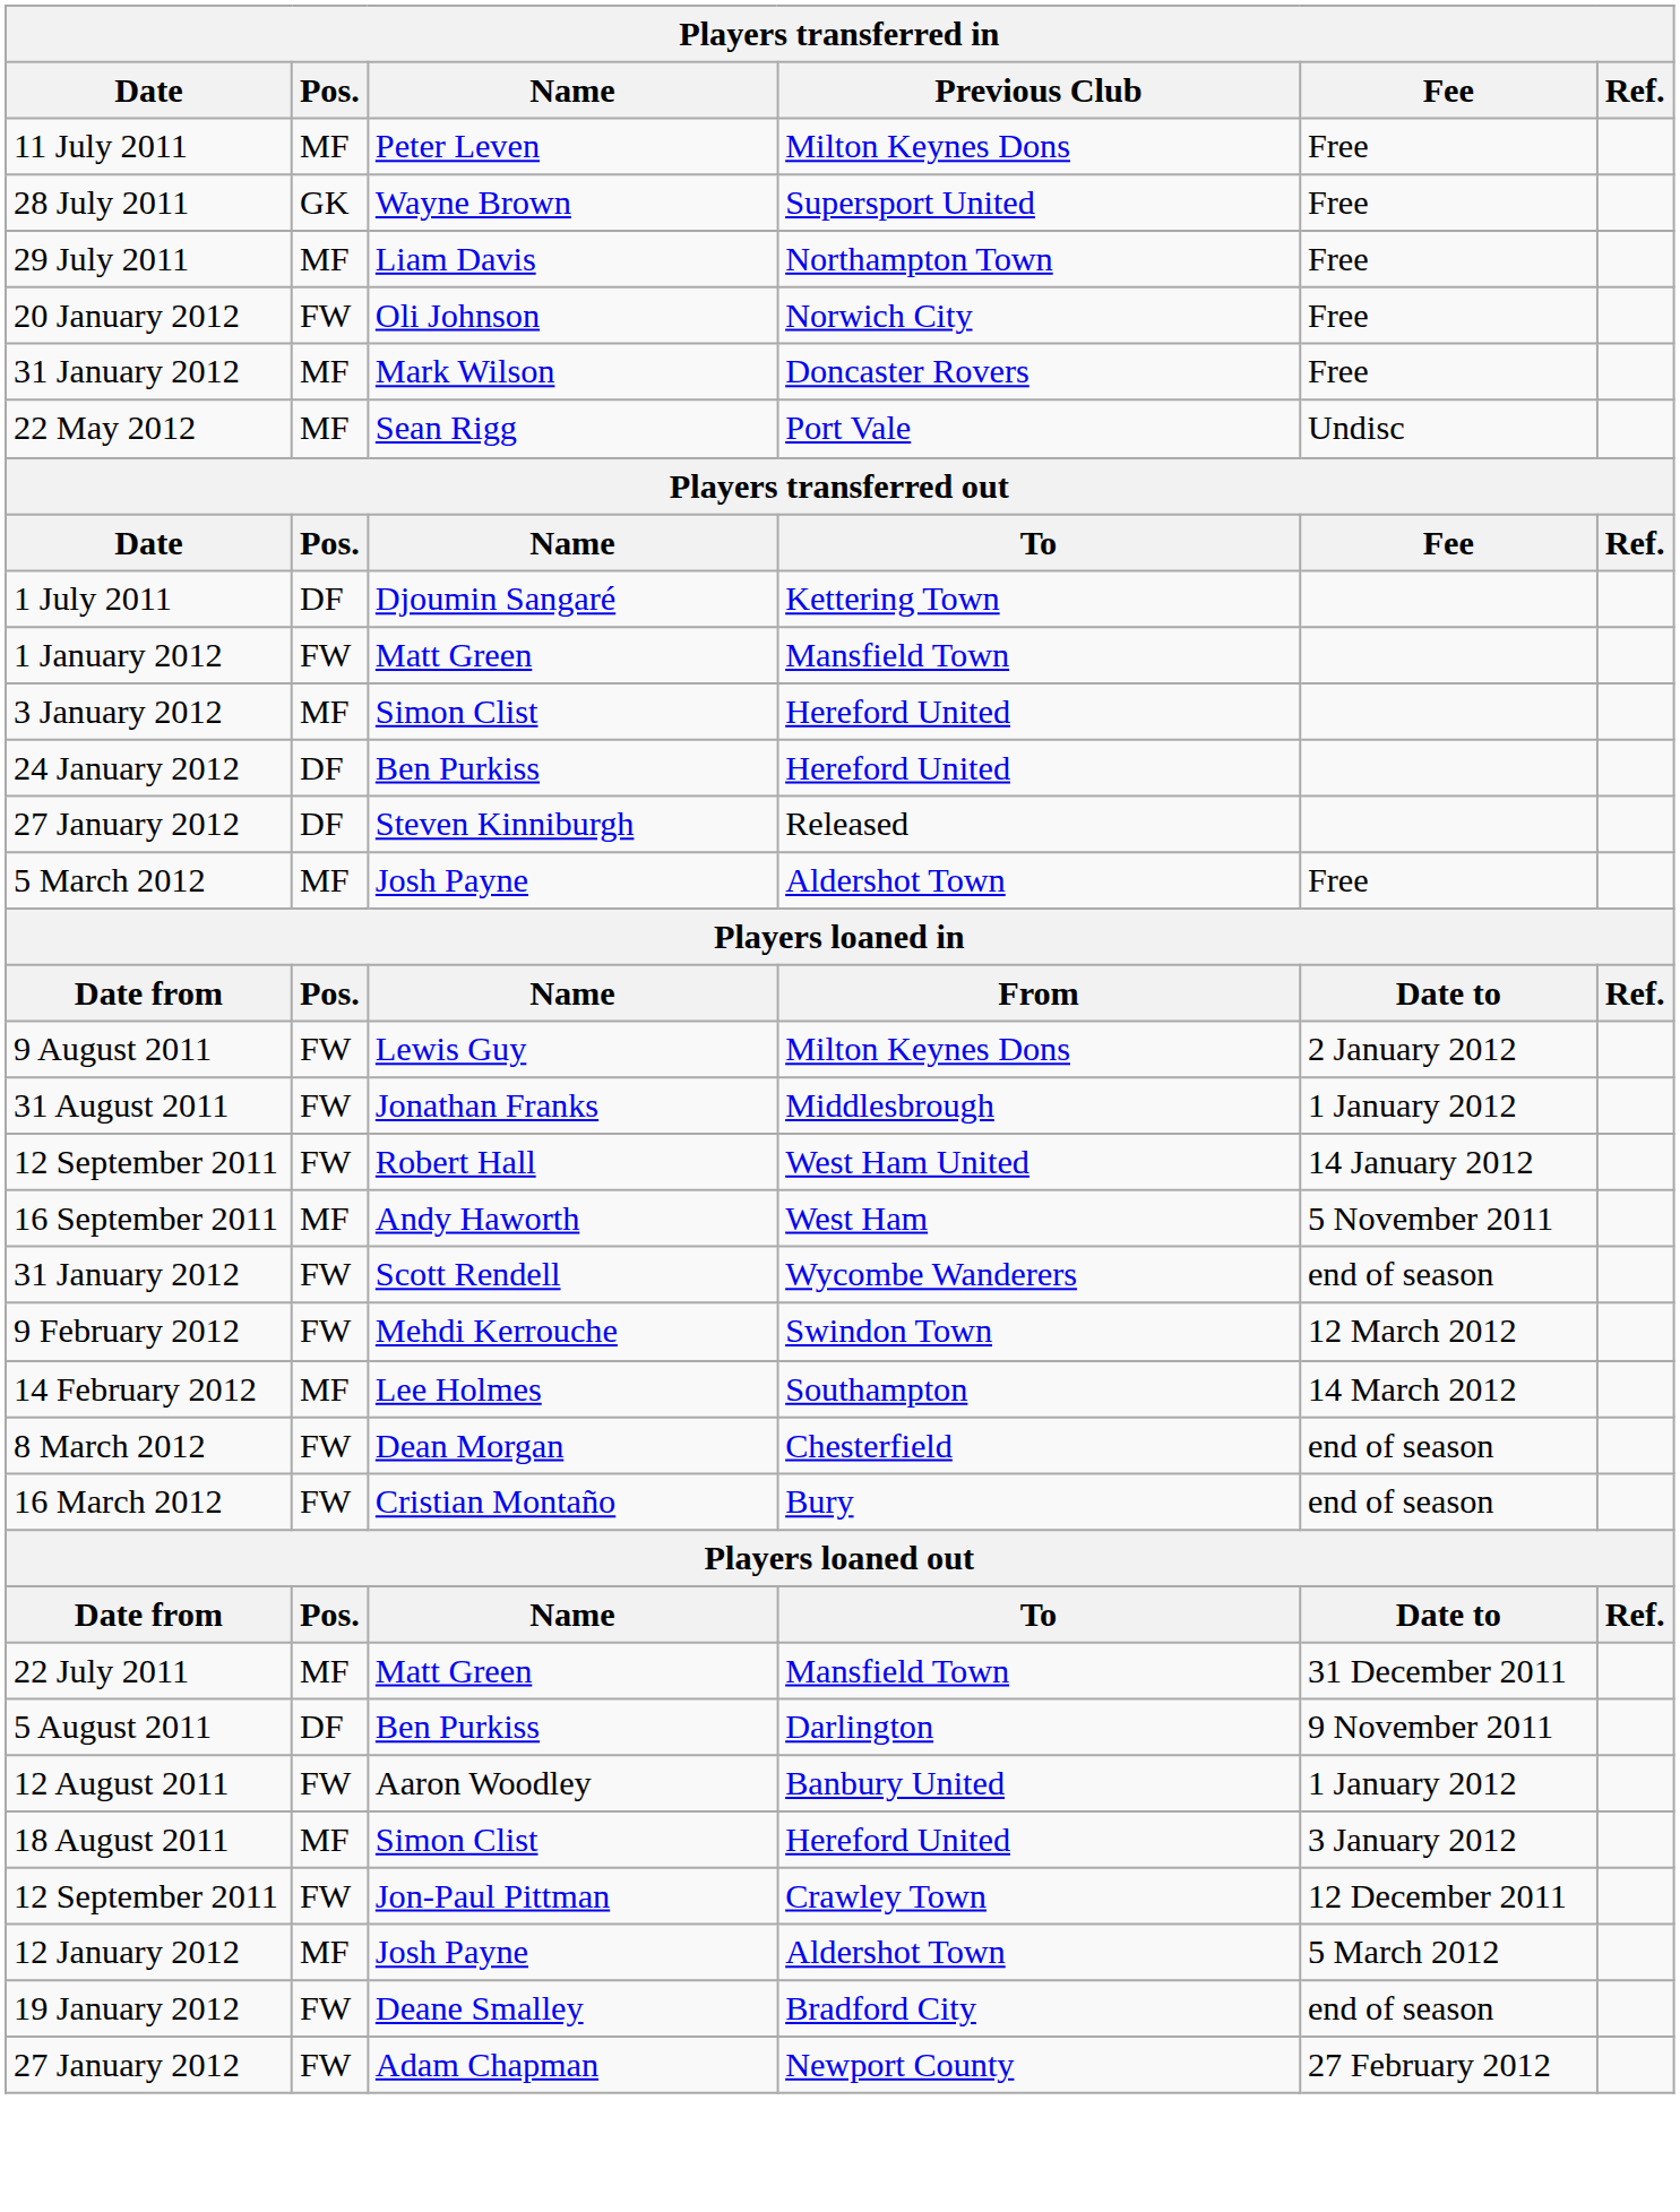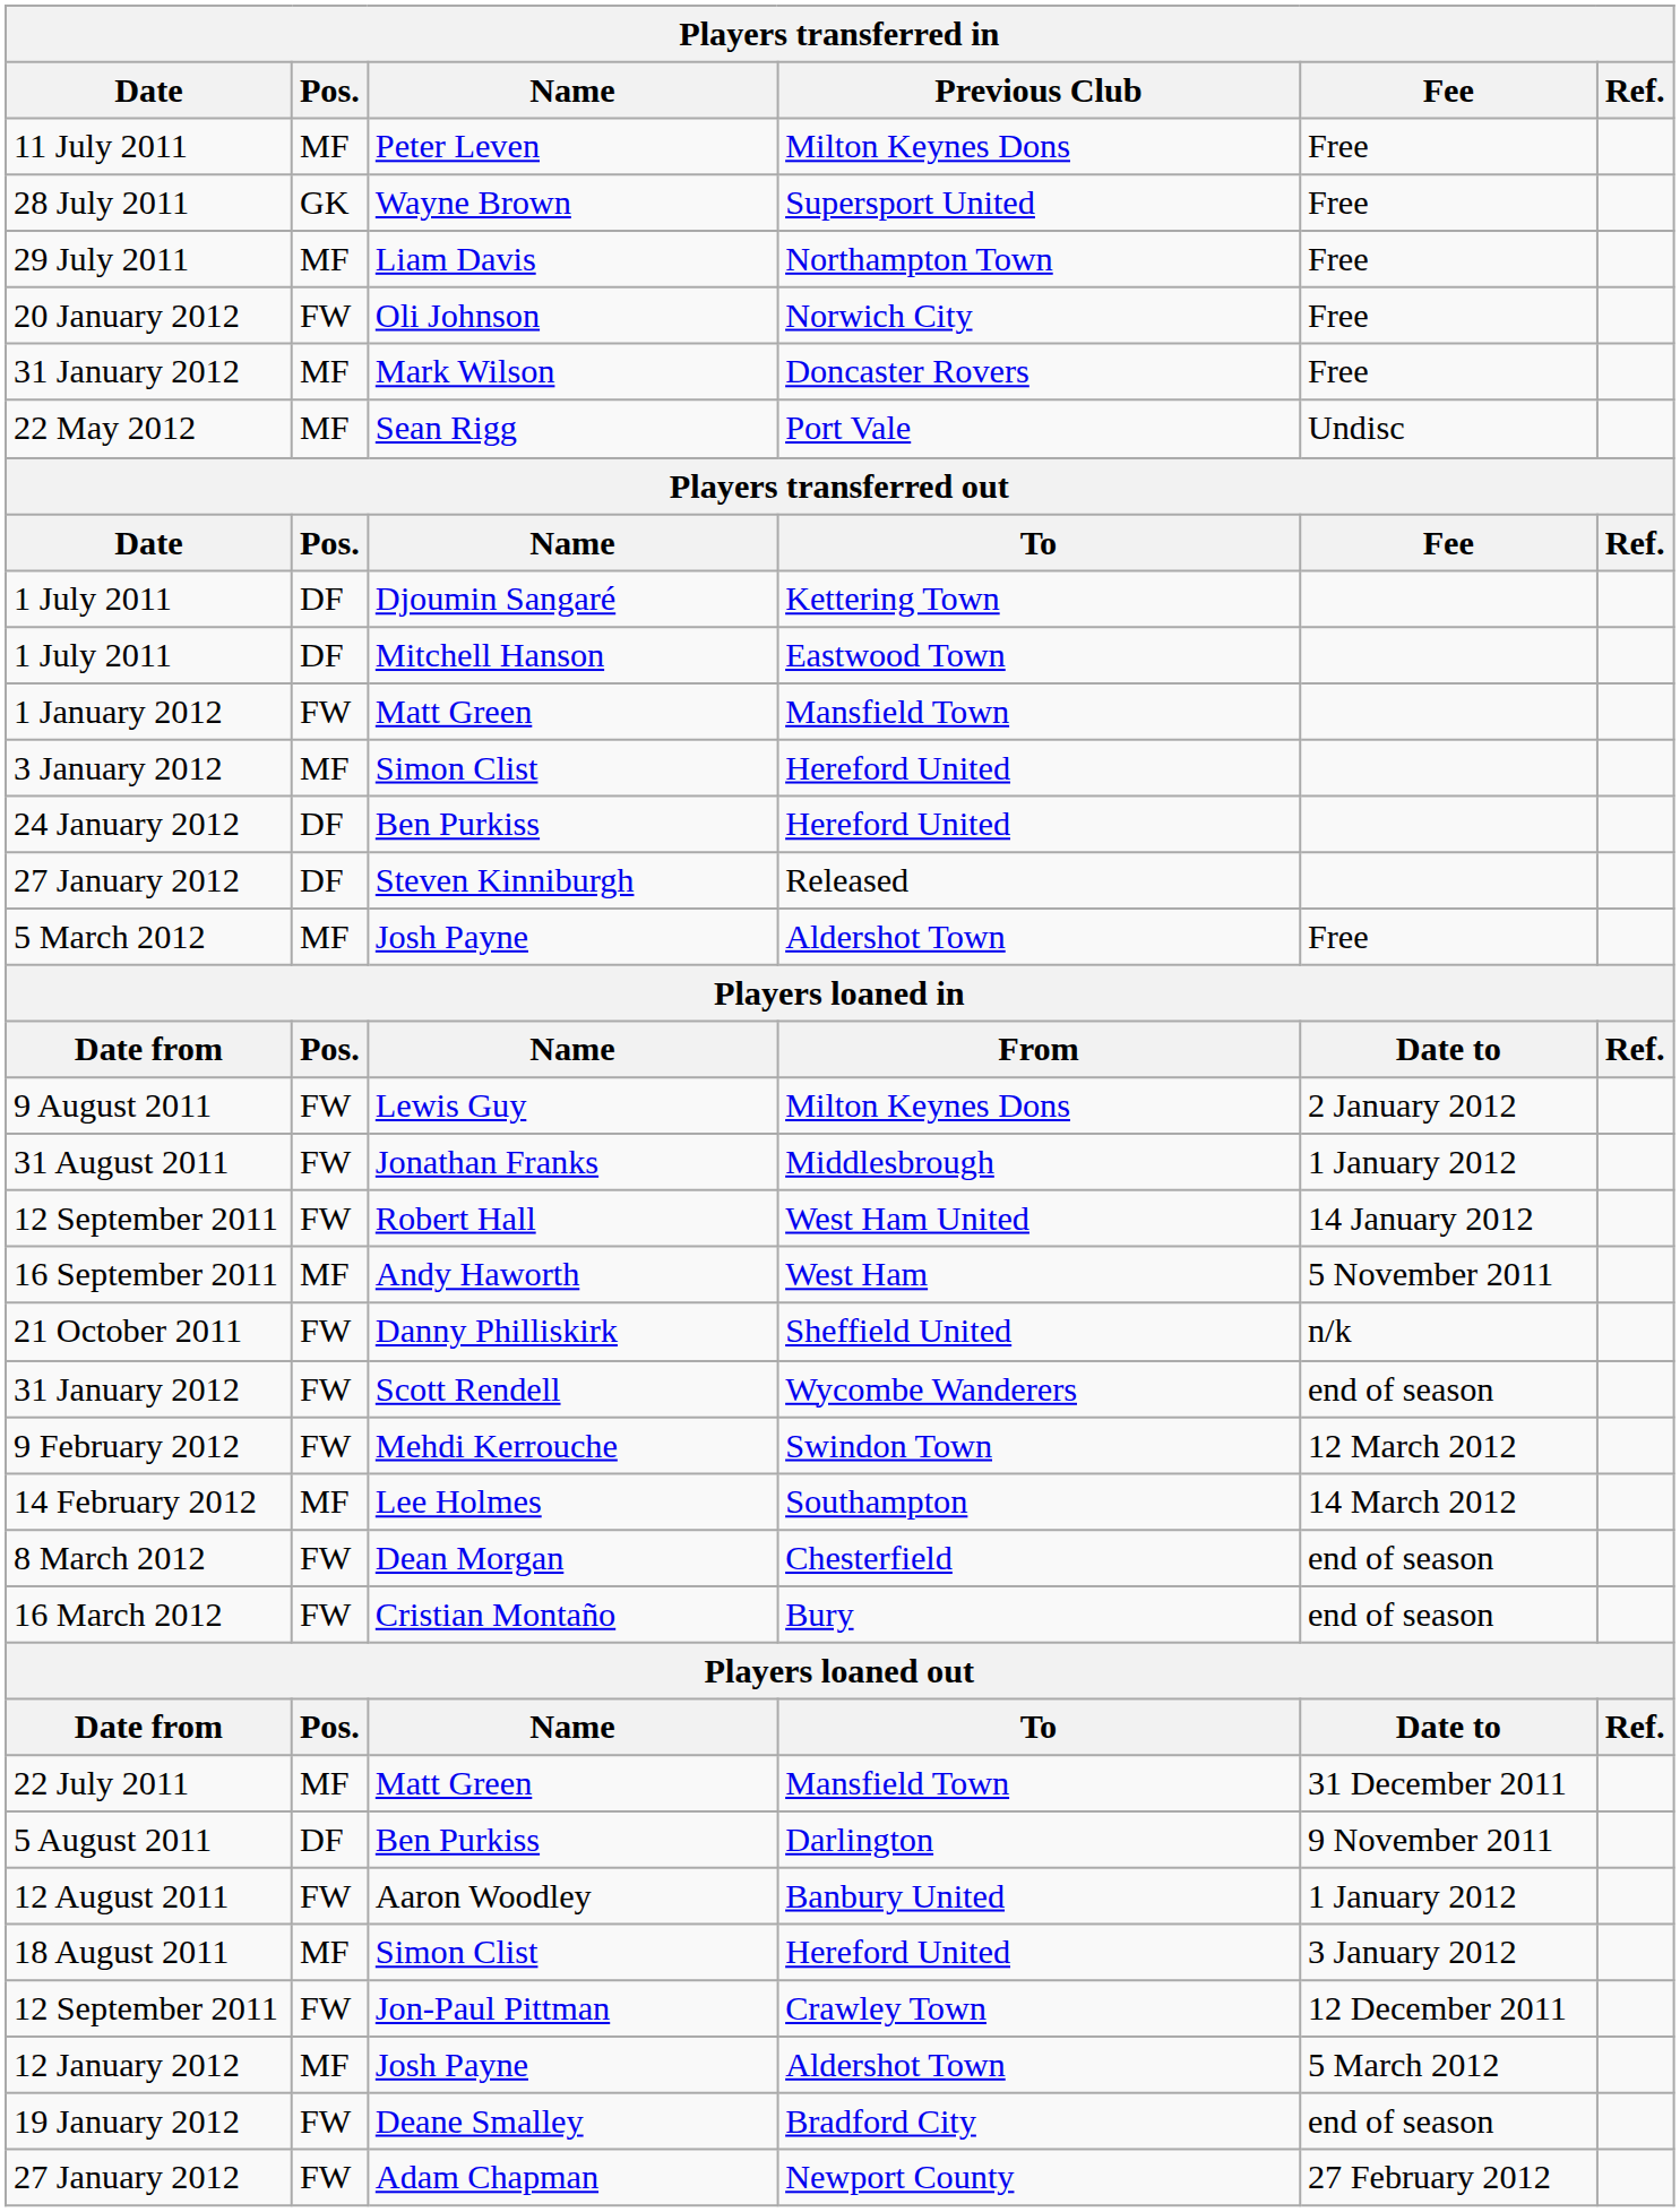 <table class="wikitable" style="font-size:95%;">
 <tr>
 <th colspan="6">Players transferred in</th>
 </tr>
 <tr>
 <th width="120px">Date</th>
 <th width="25px">Pos.</th>
 <th width="175px">Name</th>
 <th width="225px">Previous Club</th>
 <th width="125px">Fee</th>
 <th width="25px">Ref.</th>
 </tr>
 <tr>
 <td>11 July 2011</td>
 <td>MF</td>
 <td> <a href='#'>Peter Leven</a></td>
 <td> <a href='#'>Milton Keynes Dons</a></td>
 <td>Free</td>
 <td></td>
 </tr>
 <tr>
 <td>28 July 2011</td>
 <td>GK</td>
 <td> <a href='#'>Wayne Brown</a></td>
 <td> <a href='#'>Supersport United</a></td>
 <td>Free</td>
 <td></td>
 </tr>
 <tr>
 <td>29 July 2011</td>
 <td>MF</td>
 <td> <a href='#'>Liam Davis</a></td>
 <td> <a href='#'>Northampton Town</a></td>
 <td>Free</td>
 <td></td>
 </tr>
 <tr>
 <td>20 January 2012</td>
 <td>FW</td>
 <td> <a href='#'>Oli Johnson</a></td>
 <td> <a href='#'>Norwich City</a></td>
 <td>Free</td>
 <td></td>
 </tr>
 <tr>
 <td>31 January 2012</td>
 <td>MF</td>
 <td> <a href='#'>Mark Wilson</a></td>
 <td> <a href='#'>Doncaster Rovers</a></td>
 <td>Free</td>
 <td></td>
 </tr>
 <tr>
 <td>22 May 2012</td>
 <td>MF</td>
 <td> <a href='#'>Sean Rigg</a></td>
 <td> <a href='#'>Port Vale</a></td>
 <td>Undisc</td>
 <td></td>
 </tr>
 <tr>
 <th colspan="6">Players transferred out</th>
 </tr>
 <tr>
 <th>Date</th>
 <th>Pos.</th>
 <th>Name</th>
 <th>To</th>
 <th>Fee</th>
 <th>Ref.</th>
 </tr>
 <tr>
 <td>1 July 2011</td>
 <td>DF</td>
 <td> <a href='#'>Djoumin Sangaré</a></td>
 <td> <a href='#'>Kettering Town</a></td>
+<td></td>
+<td></td>
+</tr>
+<tr>
+<td>1 July 2011</td>
+<td>DF</td>
+<td> <a href='#'>Mitchell Hanson</a></td>
+<td> <a href='#'>Eastwood Town</a></td>
 <td></td>
 <td></td>
 </tr>
 <tr>
 <td>1 January 2012</td>
 <td>FW</td>
 <td> <a href='#'>Matt Green</a></td>
 <td> <a href='#'>Mansfield Town</a></td>
 <td></td>
 <td></td>
 </tr>
 <tr>
 <td>3 January 2012</td>
 <td>MF</td>
 <td> <a href='#'>Simon Clist</a></td>
 <td> <a href='#'>Hereford United</a></td>
 <td></td>
 <td></td>
 </tr>
 <tr>
 <td>24 January 2012</td>
 <td>DF</td>
 <td> <a href='#'>Ben Purkiss</a></td>
 <td> <a href='#'>Hereford United</a></td>
 <td></td>
 <td></td>
 </tr>
 <tr>
 <td>27 January 2012</td>
 <td>DF</td>
 <td> <a href='#'>Steven Kinniburgh</a></td>
 <td>Released</td>
 <td></td>
 <td></td>
 </tr>
 <tr>
 <td>5 March 2012</td>
 <td>MF</td>
 <td> <a href='#'>Josh Payne</a></td>
 <td> <a href='#'>Aldershot Town</a></td>
 <td>Free</td>
 <td></td>
 </tr>
 <tr>
 <th colspan="6">Players loaned in</th>
 </tr>
 <tr>
 <th>Date from</th>
 <th>Pos.</th>
 <th>Name</th>
 <th>From</th>
 <th>Date to</th>
 <th>Ref.</th>
 </tr>
 <tr>
 <td>9 August 2011</td>
 <td>FW</td>
 <td> <a href='#'>Lewis Guy</a></td>
 <td> <a href='#'>Milton Keynes Dons</a></td>
 <td>2 January 2012</td>
 <td></td>
 </tr>
 <tr>
 <td>31 August 2011</td>
 <td>FW</td>
 <td> <a href='#'>Jonathan Franks</a></td>
 <td> <a href='#'>Middlesbrough</a></td>
 <td>1 January 2012</td>
 <td></td>
 </tr>
 <tr>
 <td>12 September 2011</td>
 <td>FW</td>
 <td> <a href='#'>Robert Hall</a></td>
 <td> <a href='#'>West Ham United</a></td>
 <td>14 January 2012</td>
 <td></td>
 </tr>
 <tr>
 <td>16 September 2011</td>
 <td>MF</td>
 <td> <a href='#'>Andy Haworth</a></td>
 <td> <a href='#'>West Ham</a></td>
 <td>5 November 2011</td>
+<td></td>
+</tr>
+<tr>
+<td>21 October 2011</td>
+<td>FW</td>
+<td> <a href='#'>Danny Philliskirk</a></td>
+<td> <a href='#'>Sheffield United</a></td>
+<td>n/k</td>
 <td></td>
 </tr>
 <tr>
 <td>31 January 2012</td>
 <td>FW</td>
 <td> <a href='#'>Scott Rendell</a></td>
 <td> <a href='#'>Wycombe Wanderers</a></td>
 <td>end of season</td>
 <td></td>
 </tr>
 <tr>
 <td>9 February 2012</td>
 <td>FW</td>
 <td> <a href='#'>Mehdi Kerrouche</a></td>
 <td> <a href='#'>Swindon Town</a></td>
 <td>12 March 2012</td>
 <td></td>
 </tr>
 <tr>
 <td>14 February 2012</td>
 <td>MF</td>
 <td> <a href='#'>Lee Holmes</a></td>
 <td> <a href='#'>Southampton</a></td>
 <td>14 March 2012</td>
 <td></td>
 </tr>
 <tr>
 <td>8 March 2012</td>
 <td>FW</td>
 <td> <a href='#'>Dean Morgan</a></td>
 <td> <a href='#'>Chesterfield</a></td>
 <td>end of season</td>
 <td></td>
 </tr>
 <tr>
 <td>16 March 2012</td>
 <td>FW</td>
 <td> <a href='#'>Cristian Montaño</a></td>
 <td> <a href='#'>Bury</a></td>
 <td>end of season</td>
 <td></td>
 </tr>
 <tr>
 <th colspan="6">Players loaned out</th>
 </tr>
 <tr>
 <th>Date from</th>
 <th>Pos.</th>
 <th>Name</th>
 <th>To</th>
 <th>Date to</th>
 <th>Ref.</th>
 </tr>
 <tr>
 <td>22 July 2011</td>
 <td>MF</td>
 <td> <a href='#'>Matt Green</a></td>
 <td> <a href='#'>Mansfield Town</a></td>
 <td>31 December 2011</td>
 <td></td>
 </tr>
 <tr>
 <td>5 August 2011</td>
 <td>DF</td>
 <td> <a href='#'>Ben Purkiss</a></td>
 <td> <a href='#'>Darlington</a></td>
 <td>9 November 2011</td>
 <td></td>
 </tr>
 <tr>
 <td>12 August 2011</td>
 <td>FW</td>
 <td> Aaron Woodley</td>
 <td> <a href='#'>Banbury United</a></td>
 <td>1 January 2012</td>
 <td></td>
 </tr>
 <tr>
 <td>18 August 2011</td>
 <td>MF</td>
 <td> <a href='#'>Simon Clist</a></td>
 <td> <a href='#'>Hereford United</a></td>
 <td>3 January 2012</td>
 <td></td>
 </tr>
 <tr>
 <td>12 September 2011</td>
 <td>FW</td>
 <td> <a href='#'>Jon-Paul Pittman</a></td>
 <td> <a href='#'>Crawley Town</a></td>
 <td>12 December 2011</td>
 <td></td>
 </tr>
 <tr>
 <td>12 January 2012</td>
 <td>MF</td>
 <td> <a href='#'>Josh Payne</a></td>
 <td> <a href='#'>Aldershot Town</a></td>
 <td>5 March 2012</td>
 <td></td>
 </tr>
 <tr>
 <td>19 January 2012</td>
 <td>FW</td>
 <td> <a href='#'>Deane Smalley</a></td>
 <td> <a href='#'>Bradford City</a></td>
 <td>end of season</td>
 <td></td>
 </tr>
 <tr>
 <td>27 January 2012</td>
 <td>FW</td>
 <td> <a href='#'>Adam Chapman</a></td>
 <td> <a href='#'>Newport County</a></td>
 <td>27 February 2012</td>
 <td></td>
 </tr>
 </table>
